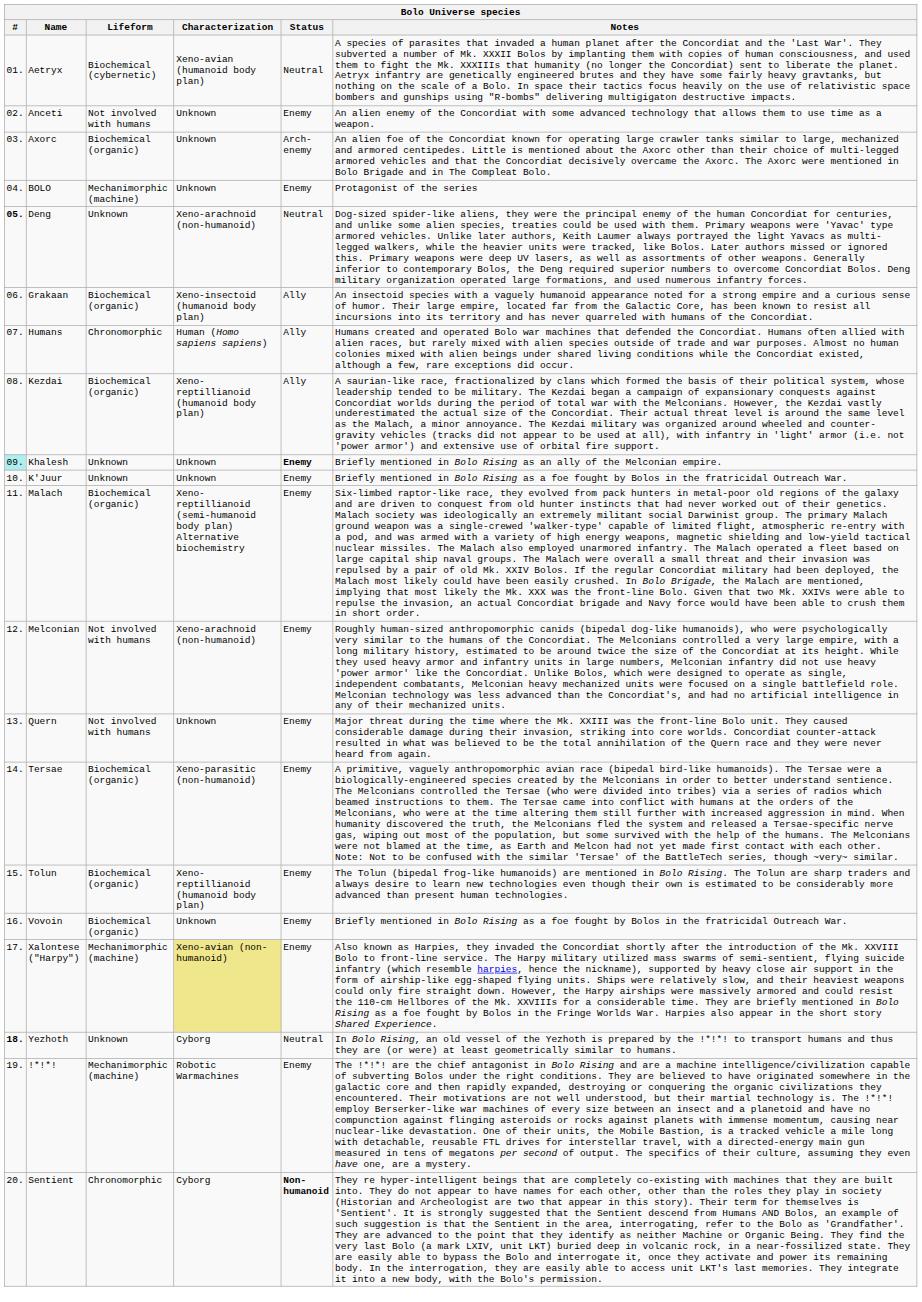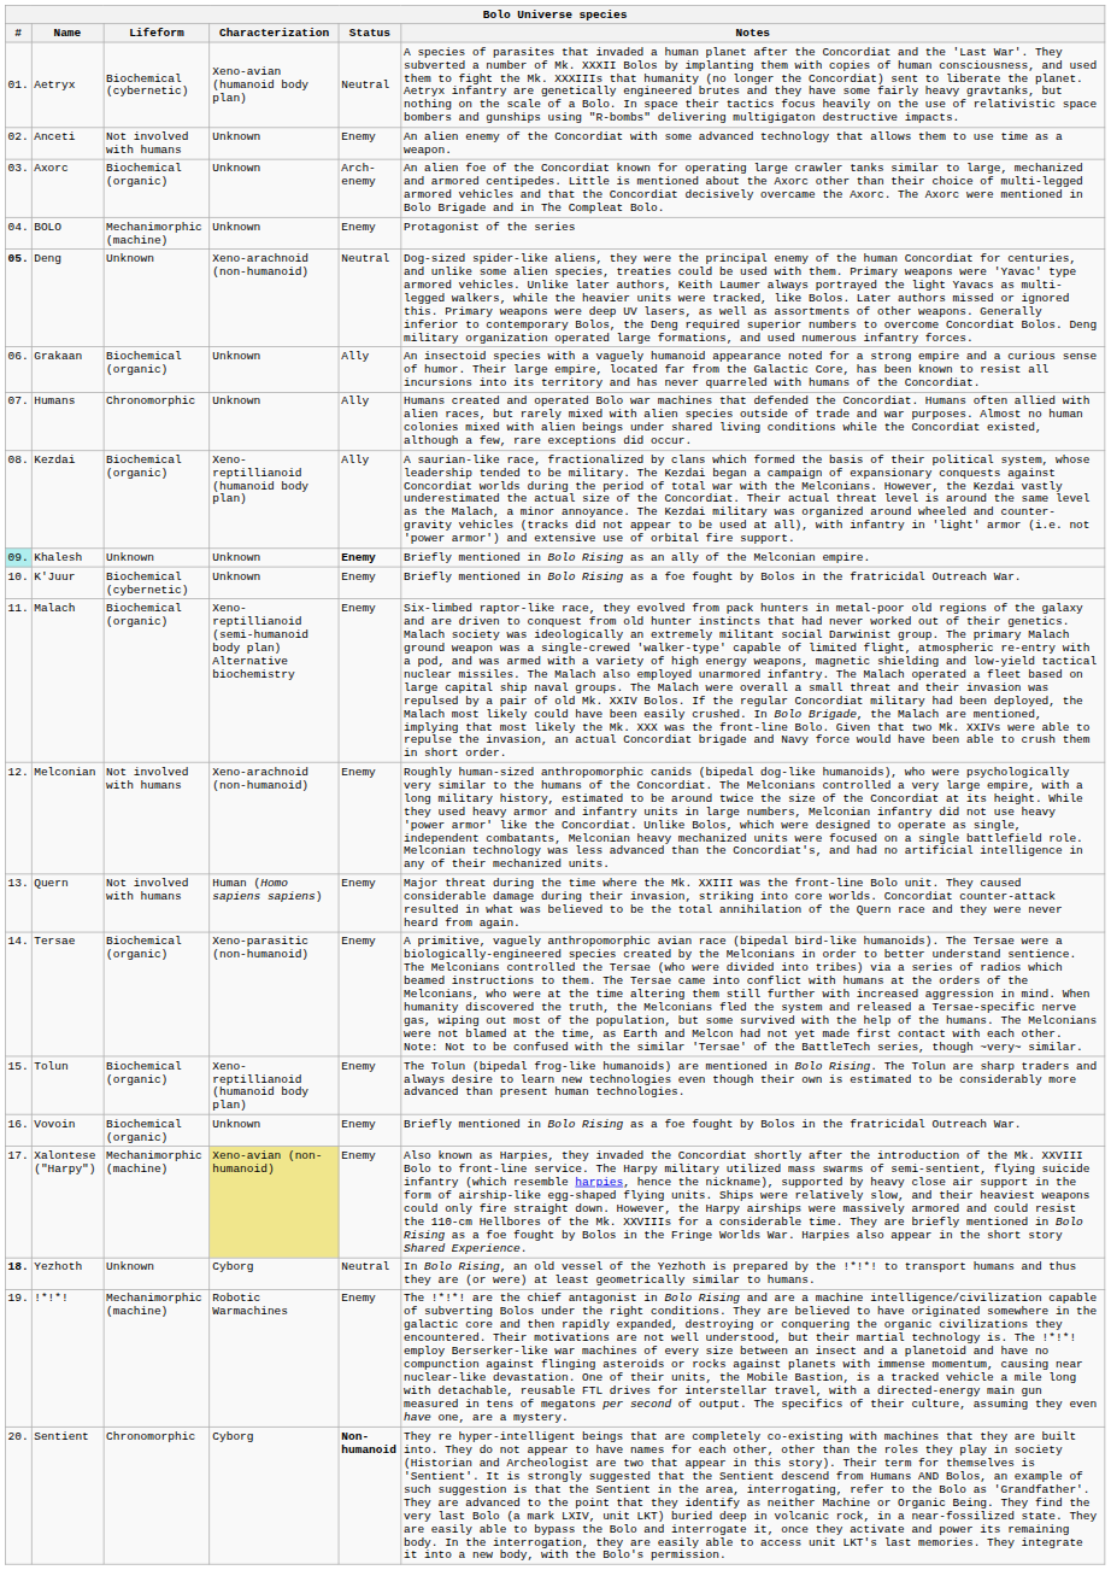 <table class="wikitable sortable">
 <tr>
 <th colspan="6">Bolo Universe species</th>
 </tr>
 <tr>
 <th>#</th>
 <th>Name</th>
 <th>Lifeform</th>
 <th>Characterization</th>
 <th>Status</th>
 <th>Notes</th>
 </tr>
 <tr>
 <td>01.</td>
 <td>Aetryx</td>
 <td>Biochemical (cybernetic)</td>
 <td>Xeno-avian (humanoid body plan)</td>
 <td>Neutral</td>
 <td>A species of parasites that invaded a human planet after the Concordiat and the 'Last War'. They subverted a number of Mk. XXXII Bolos by implanting them with copies of human consciousness, and used them to fight the Mk. XXXIIIs that humanity (no longer the Concordiat) sent to liberate the planet. Aetryx infantry are genetically engineered brutes and they have some fairly heavy gravtanks, but nothing on the scale of a Bolo. In space their tactics focus heavily on the use of relativistic space bombers and gunships using "R-bombs" delivering multigigaton destructive impacts.</td>
 </tr>
 <tr valign="top">
 <td>02.</td>
 <td>Anceti</td>
 <td>Not involved with humans</td>
 <td>Unknown</td>
 <td>Enemy</td>
 <td>An alien enemy of the Concordiat with some advanced technology that allows them to use time as a weapon.</td>
 </tr>
 <tr valign="top">
 <td>03.</td>
 <td>Axorc</td>
 <td>Biochemical (organic)</td>
 <td>Unknown</td>
 <td>Arch-enemy</td>
 <td>An alien foe of the Concordiat known for operating large crawler tanks similar to large, mechanized and armored centipedes. Little is mentioned about the Axorc other than their choice of multi-legged armored vehicles and that the Concordiat decisively overcame the Axorc. The Axorc were mentioned in Bolo Brigade and in The Compleat Bolo.</td>
 </tr>
 <tr valign="top">
 <td>04.</td>
 <td>BOLO</td>
 <td>Mechanimorphic (machine)</td>
 <td>Unknown</td>
 <td>Enemy</td>
 <td>Protagonist of the series</td>
 </tr>
 <tr valign="top">
 <td><strong>05.</strong></td>
 <td>Deng</td>
 <td>Unknown</td>
 <td>Xeno-arachnoid (non-humanoid)</td>
 <td>Neutral</td>
 <td>Dog-sized spider-like aliens, they were the principal enemy of the human Concordiat for centuries, and unlike some alien species, treaties could be used with them. Primary weapons were 'Yavac' type armored vehicles. Unlike later authors, Keith Laumer always portrayed the light Yavacs as multi-legged walkers, while the heavier units were tracked, like Bolos. Later authors missed or ignored this. Primary weapons were deep UV lasers, as well as assortments of other weapons. Generally inferior to contemporary Bolos, the Deng required superior numbers to overcome Concordiat Bolos. Deng military organization operated large formations, and used numerous infantry forces.</td>
 </tr>
 <tr valign="top">
 <td>06.</td>
 <td>Grakaan</td>
 <td>Biochemical (organic)</td>
-<td>Xeno-insectoid (humanoid body plan)</td>
+<td>Unknown</td>
 <td>Ally</td>
 <td>An insectoid species with a vaguely humanoid appearance noted for a strong empire and a curious sense of humor. Their large empire, located far from the Galactic Core, has been known to resist all incursions into its territory and has never quarreled with humans of the Concordiat.</td>
 </tr>
 <tr valign="top">
 <td>07.</td>
 <td>Humans</td>
 <td>Chronomorphic</td>
-<td>Human (<em>Homo sapiens sapiens</em>)</td>
+<td>Unknown</td>
 <td>Ally</td>
 <td>Humans created and operated Bolo war machines that defended the Concordiat. Humans often allied with alien races, but rarely mixed with alien species outside of trade and war purposes. Almost no human colonies mixed with alien beings under shared living conditions while the Concordiat existed, although a few, rare exceptions did occur.</td>
 </tr>
 <tr valign="top">
 <td>08.</td>
 <td>Kezdai</td>
 <td>Biochemical (organic)</td>
 <td>Xeno-reptillianoid (humanoid body plan)</td>
 <td>Ally</td>
 <td>A saurian-like race, fractionalized by clans which formed the basis of their political system, whose leadership tended to be military. The Kezdai began a campaign of expansionary conquests against Concordiat worlds during the period of total war with the Melconians. However, the Kezdai vastly underestimated the actual size of the Concordiat. Their actual threat level is around the same level as the Malach, a minor annoyance. The Kezdai military was organized around wheeled and counter-gravity vehicles (tracks did not appear to be used at all), with infantry in 'light' armor (i.e. not 'power armor') and extensive use of orbital fire support.</td>
 </tr>
 <tr valign="top">
 <td style="background: paleturquoise;">09.</td>
 <td>Khalesh</td>
 <td>Unknown</td>
 <td>Unknown</td>
 <td><strong>Enemy</strong></td>
 <td>Briefly mentioned in <em>Bolo Rising</em> as an ally of the Melconian empire.</td>
 </tr>
 <tr valign="top">
 <td>10.</td>
 <td>K'Juur</td>
-<td>Unknown</td>
+<td>Biochemical (cybernetic)</td>
 <td>Unknown</td>
 <td>Enemy</td>
 <td>Briefly mentioned in <em>Bolo Rising</em> as a foe fought by Bolos in the fratricidal Outreach War.</td>
 </tr>
 <tr valign="top">
 <td>11.</td>
 <td>Malach</td>
 <td>Biochemical (organic)</td>
 <td>Xeno-reptillianoid (semi-humanoid body plan)<br>Alternative biochemistry</td>
 <td>Enemy</td>
 <td>Six-limbed raptor-like race, they evolved from pack hunters in metal-poor old regions of the galaxy and are driven to conquest from old hunter instincts that had never worked out of their genetics. Malach society was ideologically an extremely militant social Darwinist group. The primary Malach ground weapon was a single-crewed 'walker-type' capable of limited flight, atmospheric re-entry with a pod, and was armed with a variety of high energy weapons, magnetic shielding and low-yield tactical nuclear missiles. The Malach also employed unarmored infantry. The Malach operated a fleet based on large capital ship naval groups. The Malach were overall a small threat and their invasion was repulsed by a pair of old Mk. XXIV Bolos. If the regular Concordiat military had been deployed, the Malach most likely could have been easily crushed. In <em>Bolo Brigade</em>, the Malach are mentioned, implying that most likely the Mk. XXX was the front-line Bolo. Given that two Mk. XXIVs were able to repulse the invasion, an actual Concordiat brigade and Navy force would have been able to crush them in short order.</td>
 </tr>
 <tr valign="top">
 <td>12.</td>
 <td>Melconian</td>
 <td>Not involved with humans</td>
 <td>Xeno-arachnoid (non-humanoid)</td>
 <td>Enemy</td>
 <td>Roughly human-sized anthropomorphic canids (bipedal dog-like humanoids), who were psychologically very similar to the humans of the Concordiat. The Melconians controlled a very large empire, with a long military history, estimated to be around twice the size of the Concordiat at its height. While they used heavy armor and infantry units in large numbers, Melconian infantry did not use heavy 'power armor' like the Concordiat. Unlike Bolos, which were designed to operate as single, independent combatants, Melconian heavy mechanized units were focused on a single battlefield role. Melconian technology was less advanced than the Concordiat's, and had no artificial intelligence in any of their mechanized units.</td>
 </tr>
 <tr valign="top">
 <td>13.</td>
 <td>Quern</td>
 <td>Not involved with humans</td>
-<td>Unknown</td>
+<td>Human (<em>Homo sapiens sapiens</em>)</td>
 <td>Enemy</td>
 <td>Major threat during the time where the Mk. XXIII was the front-line Bolo unit. They caused considerable damage during their invasion, striking into core worlds. Concordiat counter-attack resulted in what was believed to be the total annihilation of the Quern race and they were never heard from again.</td>
 </tr>
 <tr valign="top">
 <td>14.</td>
 <td>Tersae</td>
 <td>Biochemical (organic)</td>
 <td>Xeno-parasitic (non-humanoid)</td>
 <td>Enemy</td>
 <td>A primitive, vaguely anthropomorphic avian race (bipedal bird-like humanoids). The Tersae were a biologically-engineered species created by the Melconians in order to better understand sentience. The Melconians controlled the Tersae (who were divided into tribes) via a series of radios which beamed instructions to them. The Tersae came into conflict with humans at the orders of the Melconians, who were at the time altering them still further with increased aggression in mind. When humanity discovered the truth, the Melconians fled the system and released a Tersae-specific nerve gas, wiping out most of the population, but some survived with the help of the humans. The Melconians were not blamed at the time, as Earth and Melcon had not yet made first contact with each other. Note: Not to be confused with the similar 'Tersae' of the BattleTech series, though ~very~ similar.</td>
 </tr>
 <tr valign="top">
 <td>15.</td>
 <td>Tolun</td>
 <td>Biochemical (organic)</td>
 <td>Xeno-reptillianoid (humanoid body plan)</td>
 <td>Enemy</td>
 <td>The Tolun (bipedal frog-like humanoids) are mentioned in <em>Bolo Rising</em>. The Tolun are sharp traders and always desire to learn new technologies even though their own is estimated to be considerably more advanced than present human technologies.</td>
 </tr>
 <tr valign="top">
 <td>16.</td>
 <td>Vovoin</td>
 <td>Biochemical (organic)</td>
 <td>Unknown</td>
 <td>Enemy</td>
 <td>Briefly mentioned in <em>Bolo Rising</em> as a foe fought by Bolos in the fratricidal Outreach War.</td>
 </tr>
 <tr valign="top">
 <td>17.</td>
 <td>Xalontese ("Harpy")</td>
 <td>Mechanimorphic (machine)</td>
 <td style="background: khaki;">Xeno-avian (non-humanoid)</td>
 <td>Enemy</td>
 <td>Also known as Harpies, they invaded the Concordiat shortly after the introduction of the Mk. XXVIII Bolo to front-line service. The Harpy military utilized mass swarms of semi-sentient, flying suicide infantry (which resemble <a href='#'>harpies</a>, hence the nickname), supported by heavy close air support in the form of airship-like egg-shaped flying units. Ships were relatively slow, and their heaviest weapons could only fire straight down. However, the Harpy airships were massively armored and could resist the 110-cm Hellbores of the Mk. XXVIIIs for a considerable time. They are briefly mentioned in <em>Bolo Rising</em> as a foe fought by Bolos in the Fringe Worlds War. Harpies also appear in the short story <em>Shared Experience</em>.</td>
 </tr>
 <tr valign="top">
 <td><strong>18.</strong></td>
 <td>Yezhoth</td>
 <td>Unknown</td>
 <td>Cyborg</td>
 <td>Neutral</td>
 <td>In <em>Bolo Rising</em>, an old vessel of the Yezhoth is prepared by the !*!*! to transport humans and thus they are (or were) at least geometrically similar to humans.</td>
 </tr>
 <tr valign="top">
 <td>19.</td>
 <td>!*!*!</td>
 <td>Mechanimorphic (machine)</td>
 <td>Robotic Warmachines</td>
 <td>Enemy</td>
 <td>The !*!*! are the chief antagonist in <em>Bolo Rising</em> and are a machine intelligence/civilization capable of subverting Bolos under the right conditions.  They are believed to have originated somewhere in the galactic core and then rapidly expanded, destroying or conquering the organic civilizations they encountered. Their motivations are not well understood, but their martial technology is. The !*!*! employ Berserker-like war machines of every size between an insect and a planetoid and have no compunction against flinging asteroids or rocks against planets with immense momentum, causing near nuclear-like devastation. One of their units, the Mobile Bastion, is a tracked vehicle a mile long with detachable, reusable FTL drives for interstellar travel, with a directed-energy main gun measured in tens of megatons <em>per second</em> of output. The specifics of their culture, assuming they even <em>have</em> one, are a mystery.</td>
 </tr>
 <tr valign="top">
 <td>20.</td>
 <td>Sentient</td>
 <td>Chronomorphic</td>
 <td>Cyborg</td>
 <td><strong>Non-humanoid</strong></td>
 <td>They re hyper-intelligent beings that are completely co-existing with machines that they are built into. They do not appear to have names for each other, other than the roles they play in society (Historian and Archeologist are two that appear in this story). Their term for themselves is 'Sentient'. It is strongly suggested that the Sentient descend from Humans AND Bolos, an example of such suggestion is that the Sentient in the area, interrogating, refer to the Bolo as 'Grandfather'. They are advanced to the point that they identify as neither Machine or Organic Being. They find the very last Bolo (a mark LXIV, unit LKT) buried deep in volcanic rock, in a near-fossilized state. They are easily able to bypass the Bolo and interrogate it, once they activate and power its remaining body. In the interrogation, they are easily able to access unit LKT's last memories. They integrate it into a new body, with the Bolo's permission.</td>
 </tr>
 </table>
